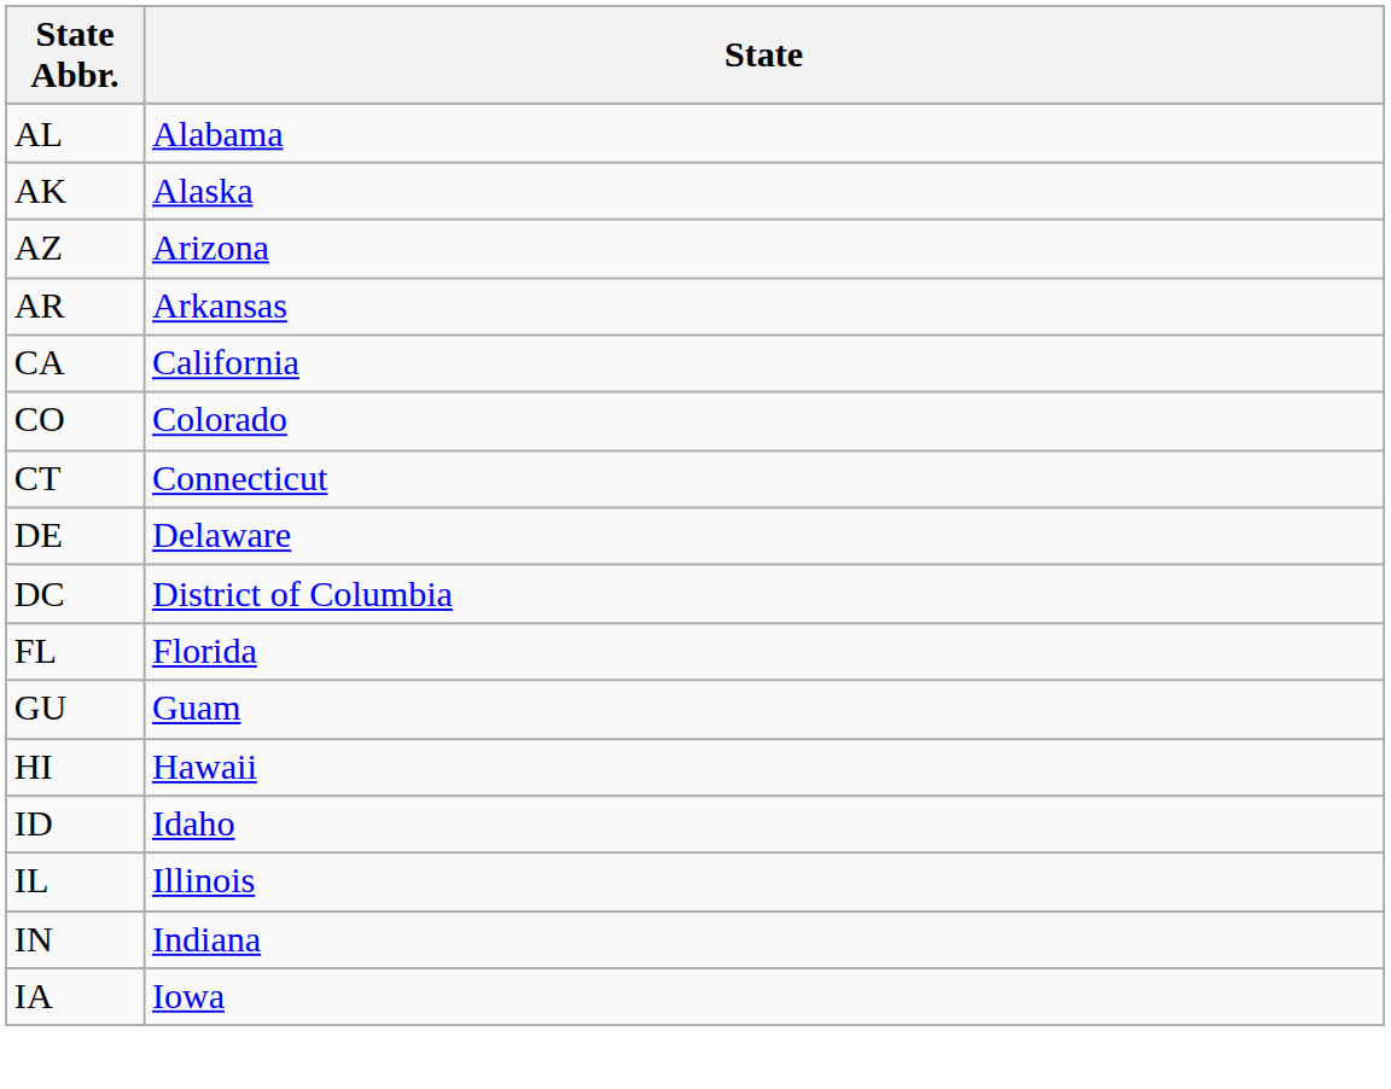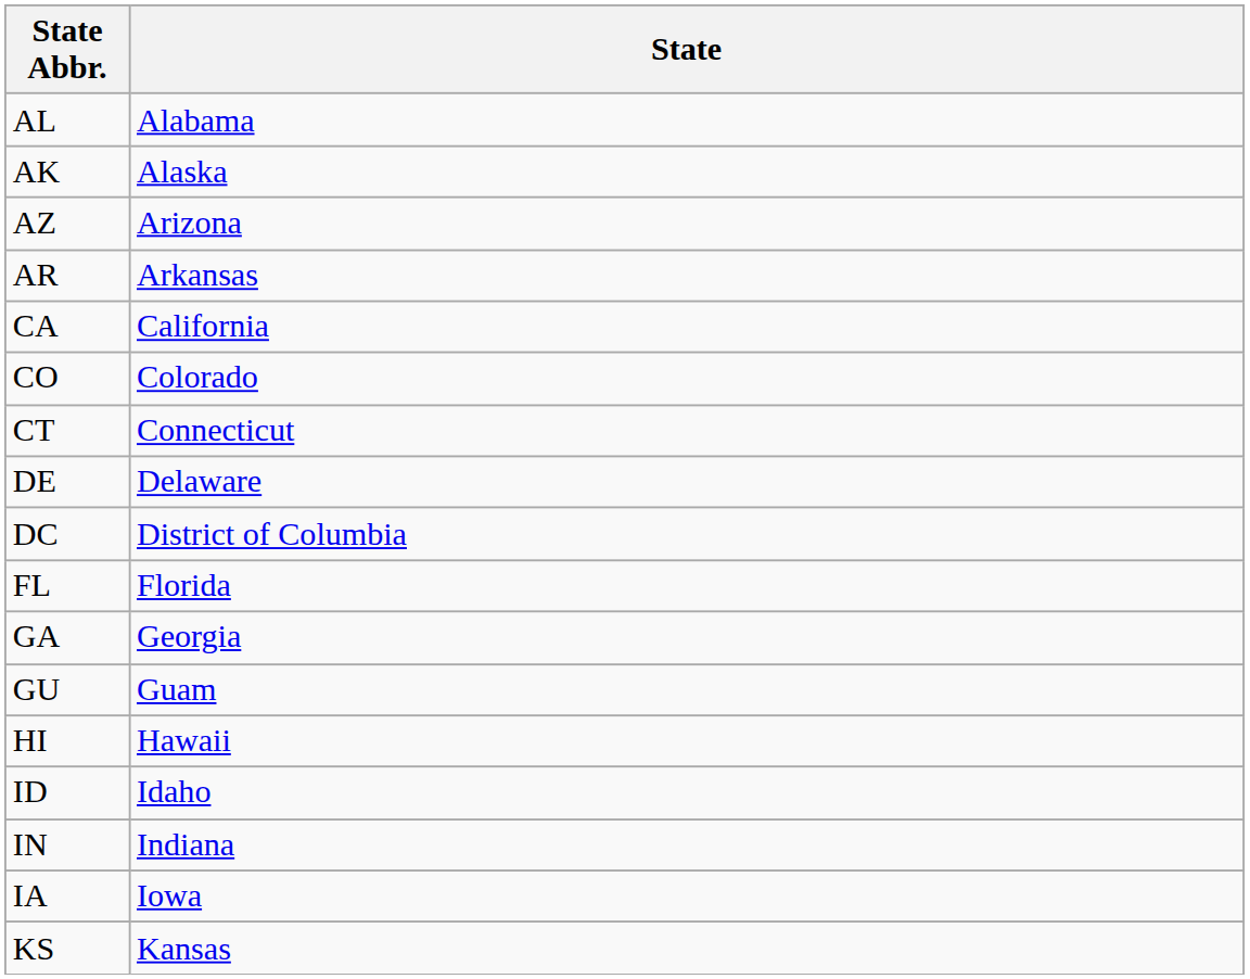 <table class="wikitable">
 <tr>
 <th style="width: 10%;">State Abbr.</th>
 <th>State</th>
 </tr>
 <tr>
 <td>AL</td>
 <td><a href='#'>Alabama</a></td>
 </tr>
 <tr>
 <td>AK</td>
 <td><a href='#'>Alaska</a></td>
 </tr>
 <tr>
 <td>AZ</td>
 <td><a href='#'>Arizona</a></td>
 </tr>
 <tr>
 <td>AR</td>
 <td><a href='#'>Arkansas</a></td>
 </tr>
 <tr>
 <td>CA</td>
 <td><a href='#'>California</a></td>
 </tr>
 <tr>
 <td>CO</td>
 <td><a href='#'>Colorado</a></td>
 </tr>
 <tr>
 <td>CT</td>
 <td><a href='#'>Connecticut</a></td>
 </tr>
 <tr>
 <td>DE</td>
 <td><a href='#'>Delaware</a></td>
 </tr>
 <tr>
 <td>DC</td>
 <td><a href='#'>District of Columbia</a></td>
 </tr>
 <tr>
 <td>FL</td>
 <td><a href='#'>Florida</a></td>
 </tr>
 <tr>
+<td>GA</td>
+<td><a href='#'>Georgia</a></td>
+</tr>
+<tr>
 <td>GU</td>
 <td><a href='#'>Guam</a></td>
 </tr>
 <tr>
 <td>HI</td>
 <td><a href='#'>Hawaii</a></td>
 </tr>
 <tr>
 <td>ID</td>
 <td><a href='#'>Idaho</a></td>
 </tr>
 <tr>
-<td>IL</td>
-<td><a href='#'>Illinois</a></td>
-</tr>
-<tr>
 <td>IN</td>
 <td><a href='#'>Indiana</a></td>
 </tr>
 <tr>
 <td>IA</td>
 <td><a href='#'>Iowa</a></td>
 </tr>
+<tr>
+<td>KS</td>
+<td><a href='#'>Kansas</a></td>
+</tr>
 </table>
